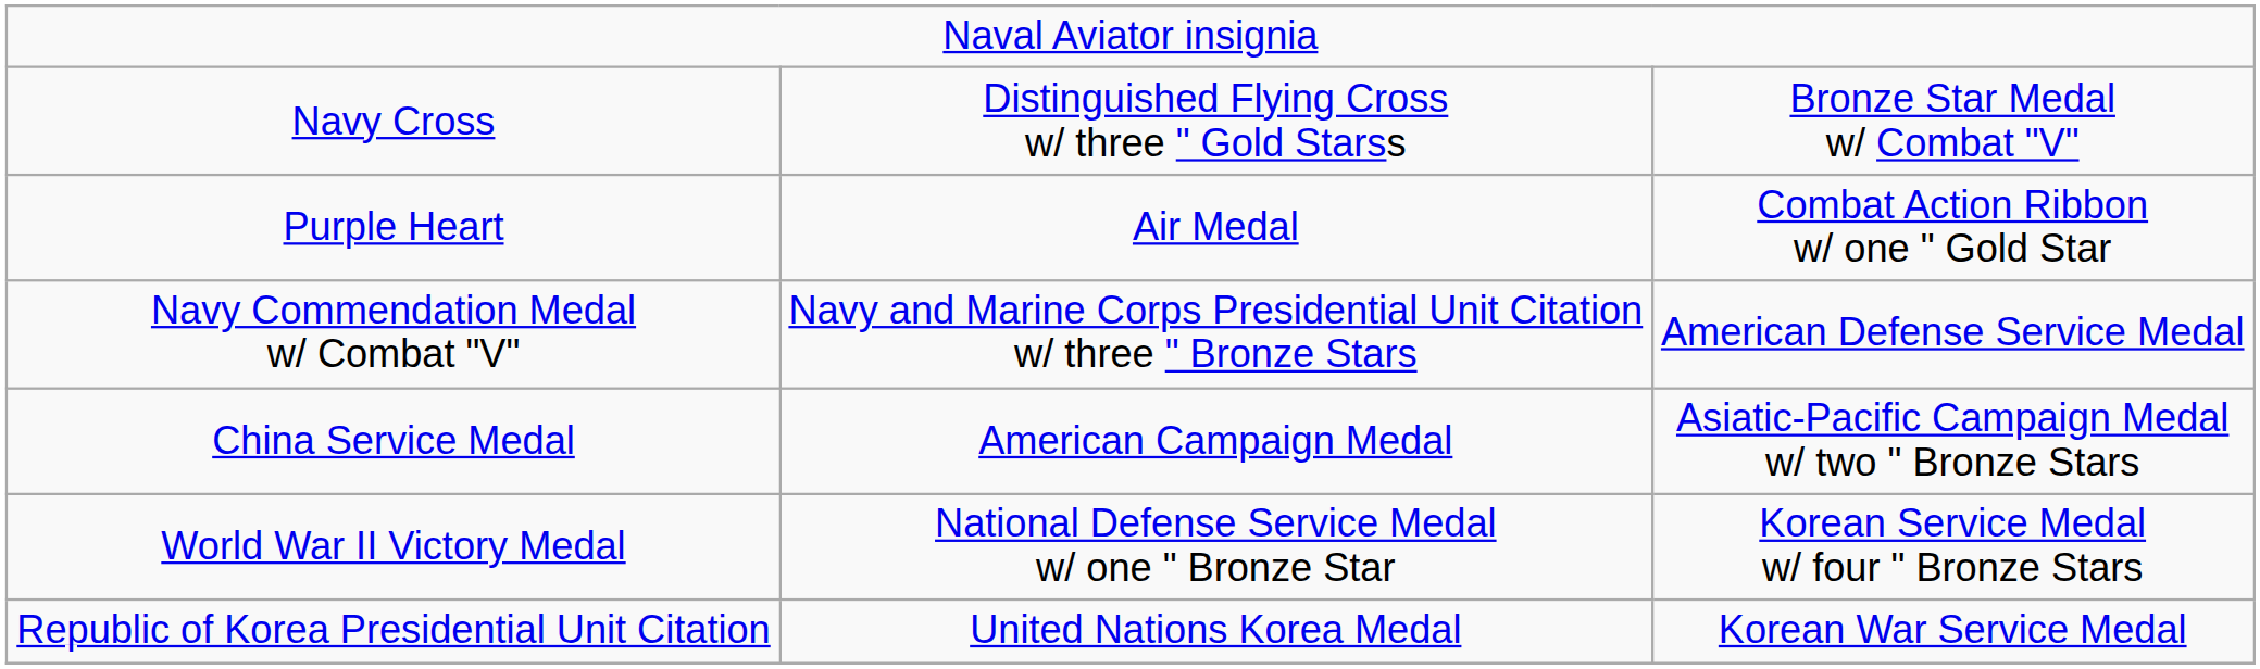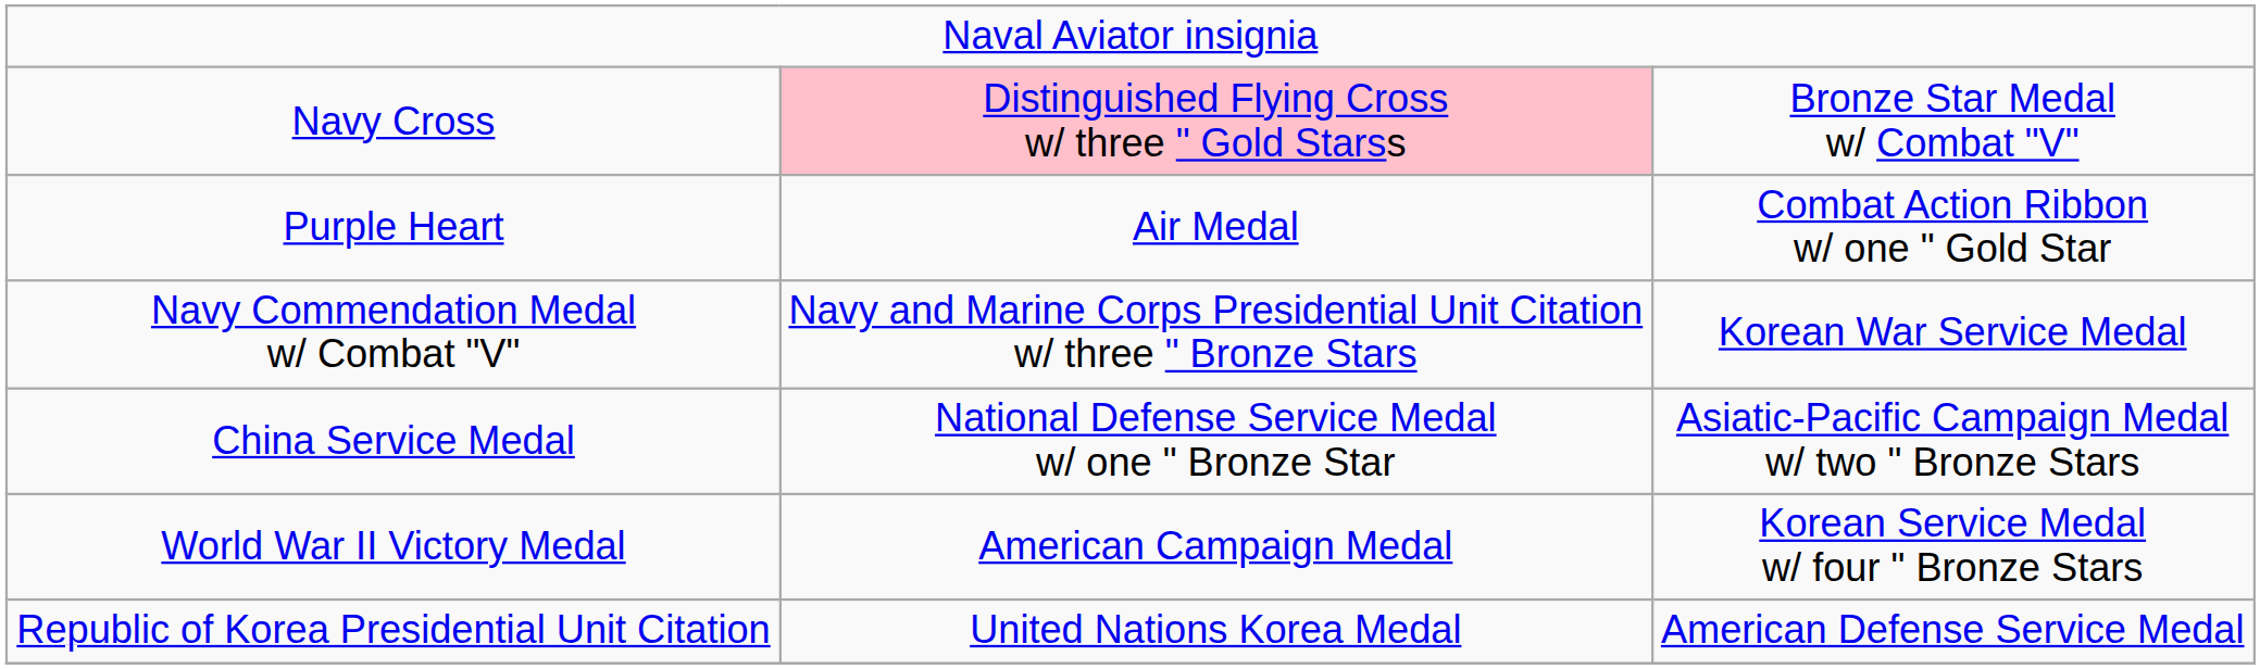 <table class="wikitable" style="margin:1em auto; text-align:center;">
 <tr>
 <td colspan="12"><a href='#'>Naval Aviator insignia</a></td>
 </tr>
 <tr>
 <td><a href='#'>Navy Cross</a></td>
-<td><a href='#'>Distinguished Flying Cross</a><br>w/ three <a href='#'>" Gold Stars</a>s</td>
+<td style="background: pink;"><a href='#'>Distinguished Flying Cross</a><br>w/ three <a href='#'>" Gold Stars</a>s</td>
 <td><a href='#'>Bronze Star Medal</a><br>w/ <a href='#'>Combat "V"</a></td>
 </tr>
 <tr>
 <td><a href='#'>Purple Heart</a></td>
 <td><a href='#'>Air Medal</a></td>
 <td><a href='#'>Combat Action Ribbon</a><br>w/ one " Gold Star</td>
 </tr>
 <tr>
 <td><a href='#'>Navy Commendation Medal</a><br>w/ Combat "V"</td>
 <td><a href='#'>Navy and Marine Corps Presidential Unit Citation</a><br> w/ three <a href='#'>" Bronze Stars</a></td>
-<td><a href='#'>American Defense Service Medal</a></td>
+<td><a href='#'>Korean War Service Medal</a></td>
 </tr>
 <tr>
 <td><a href='#'>China Service Medal</a></td>
-<td><a href='#'>American Campaign Medal</a></td>
+<td><a href='#'>National Defense Service Medal</a><br>w/ one " Bronze Star</td>
 <td><a href='#'>Asiatic-Pacific Campaign Medal</a><br>w/ two " Bronze Stars</td>
 </tr>
 <tr>
 <td><a href='#'>World War II Victory Medal</a></td>
-<td><a href='#'>National Defense Service Medal</a><br>w/ one " Bronze Star</td>
+<td><a href='#'>American Campaign Medal</a></td>
 <td><a href='#'>Korean Service Medal</a><br>w/ four " Bronze Stars</td>
 </tr>
 <tr>
 <td><a href='#'>Republic of Korea Presidential Unit Citation</a></td>
 <td><a href='#'>United Nations Korea Medal</a></td>
-<td><a href='#'>Korean War Service Medal</a></td>
+<td><a href='#'>American Defense Service Medal</a></td>
 </tr>
 <tr>
 </tr>
 </table>
